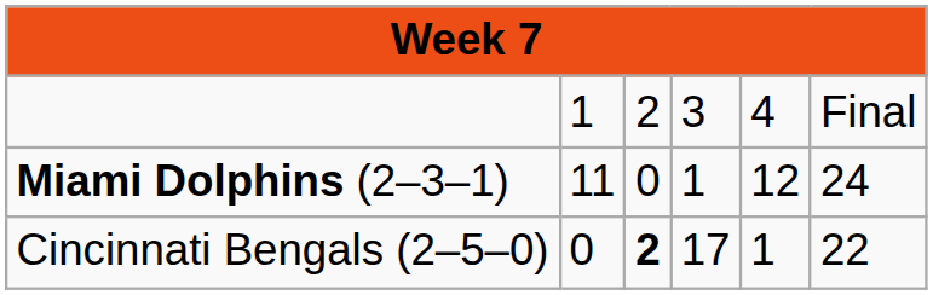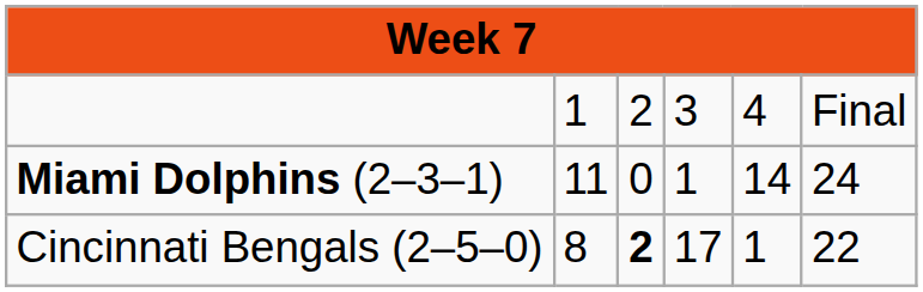 <table class="wikitable">
 <tr>
 <th colspan="60" style="background:#ed4e16;">Week 7</th>
 </tr>
 <tr>
 <td></td>
 <td>1</td>
 <td>2</td>
 <td>3</td>
 <td>4</td>
 <td>Final</td>
 </tr>
 <tr>
 <td><strong>Miami Dolphins</strong> (2–3–1)</td>
 <td>11</td>
 <td>0</td>
 <td>1</td>
-<td>12</td>
+<td>14</td>
 <td>24</td>
 </tr>
 <tr>
 <td>Cincinnati Bengals (2–5–0)</td>
-<td>0</td>
+<td>8</td>
 <td><strong>2</strong></td>
 <td>17</td>
 <td>1</td>
 <td>22</td>
 </tr>
 </table>
